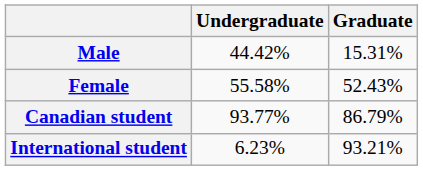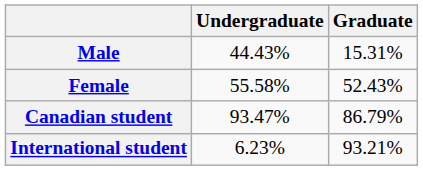 <table style="text-align:center; float:right; font-size:85%; margin-left:2em; margin:10px" class="wikitable">
 <tr>
 <th></th>
 <th>Undergraduate</th>
 <th>Graduate</th>
 </tr>
 <tr>
 <th><a href='#'>Male</a></th>
-<td>44.42%</td>
+<td>44.43%</td>
 <td>15.31%</td>
 </tr>
 <tr>
 <th><a href='#'>Female</a></th>
 <td>55.58%</td>
 <td>52.43%</td>
 </tr>
 <tr>
 <th><a href='#'>Canadian student</a></th>
-<td>93.77%</td>
+<td>93.47%</td>
 <td>86.79%</td>
 </tr>
 <tr>
 <th><a href='#'>International student</a></th>
 <td>6.23%</td>
 <td>93.21%</td>
 </tr>
 </table>
